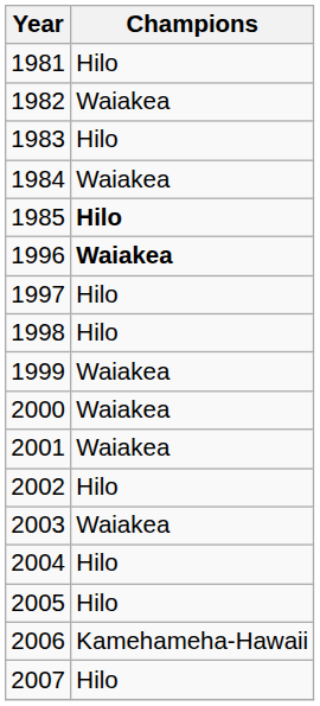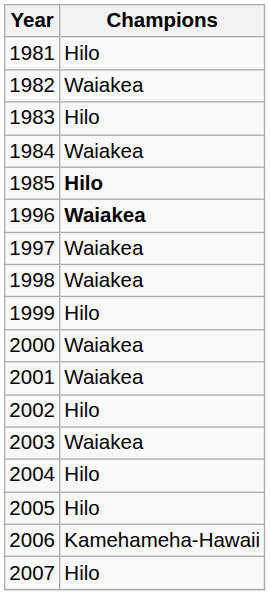 <table class="wikitable">
 <tr>
 <th>Year</th>
 <th>Champions</th>
 </tr>
 <tr>
 <td>1981</td>
 <td>Hilo</td>
 </tr>
 <tr>
 <td>1982</td>
 <td>Waiakea</td>
 </tr>
 <tr>
 <td>1983</td>
 <td>Hilo</td>
 </tr>
 <tr>
 <td>1984</td>
 <td>Waiakea</td>
 </tr>
 <tr>
 <td>1985</td>
 <td><strong>Hilo</strong></td>
 </tr>
 <tr>
 <td>1996</td>
 <td><strong>Waiakea</strong></td>
 </tr>
 <tr>
 <td>1997</td>
-<td>Hilo</td>
+<td>Waiakea</td>
 </tr>
 <tr>
 <td>1998</td>
-<td>Hilo</td>
+<td>Waiakea</td>
 </tr>
 <tr>
 <td>1999</td>
-<td>Waiakea</td>
+<td>Hilo</td>
 </tr>
 <tr>
 <td>2000</td>
 <td>Waiakea</td>
 </tr>
 <tr>
 <td>2001</td>
 <td>Waiakea</td>
 </tr>
 <tr>
 <td>2002</td>
 <td>Hilo</td>
 </tr>
 <tr>
 <td>2003</td>
 <td>Waiakea</td>
 </tr>
 <tr>
 <td>2004</td>
 <td>Hilo</td>
 </tr>
 <tr>
 <td>2005</td>
 <td>Hilo</td>
 </tr>
 <tr>
 <td>2006</td>
 <td>Kamehameha-Hawaii</td>
 </tr>
 <tr>
 <td>2007</td>
 <td>Hilo</td>
 </tr>
 <tr>
 </tr>
 </table>
